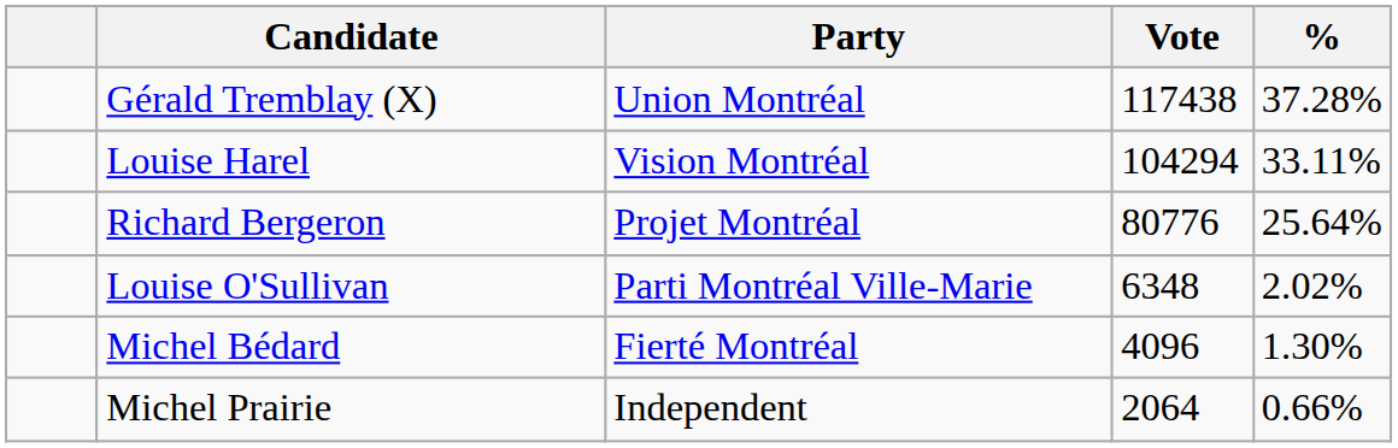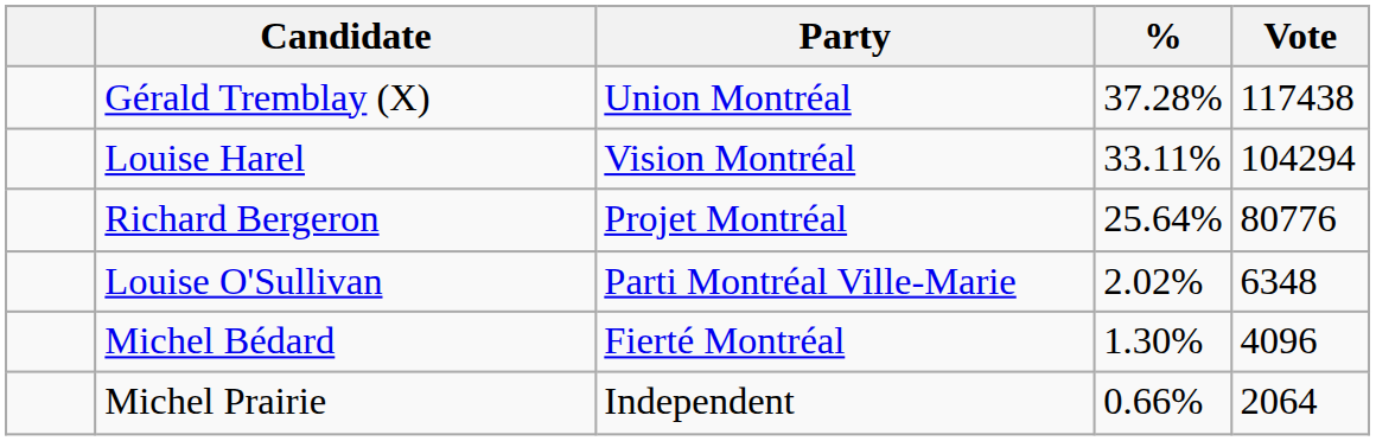 <table class="wikitable">
 <tr>
 <th bgcolor="#DDDDFF" width="30px"> </th>
 <th bgcolor="#DDDDFF" width="200px">Candidate</th>
 <th bgcolor="#DDDDFF" width="200px">Party</th>
+<th bgcolor="#DDDDFF" width="30px">%</th>
 <th bgcolor="#DDDDFF" width="50px">Vote</th>
-<th bgcolor="#DDDDFF" width="30px">%</th>
 </tr>
 <tr>
 <td> </td>
 <td><a href='#'>Gérald Tremblay</a> (X)</td>
 <td><a href='#'>Union Montréal</a></td>
+<td>37.28% </td>
 <td>117438</td>
-<td>37.28% </td>
 </tr>
 <tr>
 <td> </td>
 <td><a href='#'>Louise Harel</a></td>
 <td><a href='#'>Vision Montréal</a></td>
+<td>33.11%</td>
 <td>104294</td>
-<td>33.11%</td>
 </tr>
 <tr>
 <td> </td>
 <td><a href='#'>Richard Bergeron</a></td>
 <td><a href='#'>Projet Montréal</a></td>
+<td>25.64%</td>
 <td>80776</td>
-<td>25.64%</td>
 </tr>
 <tr>
 <td> </td>
 <td><a href='#'>Louise O'Sullivan</a></td>
 <td><a href='#'>Parti Montréal Ville-Marie</a></td>
+<td>2.02%</td>
 <td>6348</td>
-<td>2.02%</td>
 </tr>
 <tr>
 <td> </td>
 <td><a href='#'>Michel Bédard</a></td>
 <td><a href='#'>Fierté Montréal</a></td>
+<td>1.30%</td>
 <td>4096</td>
-<td>1.30%</td>
 </tr>
 <tr>
 <td> </td>
 <td>Michel Prairie</td>
 <td>Independent</td>
+<td>0.66%</td>
 <td>2064</td>
-<td>0.66%</td>
 </tr>
 </table>
